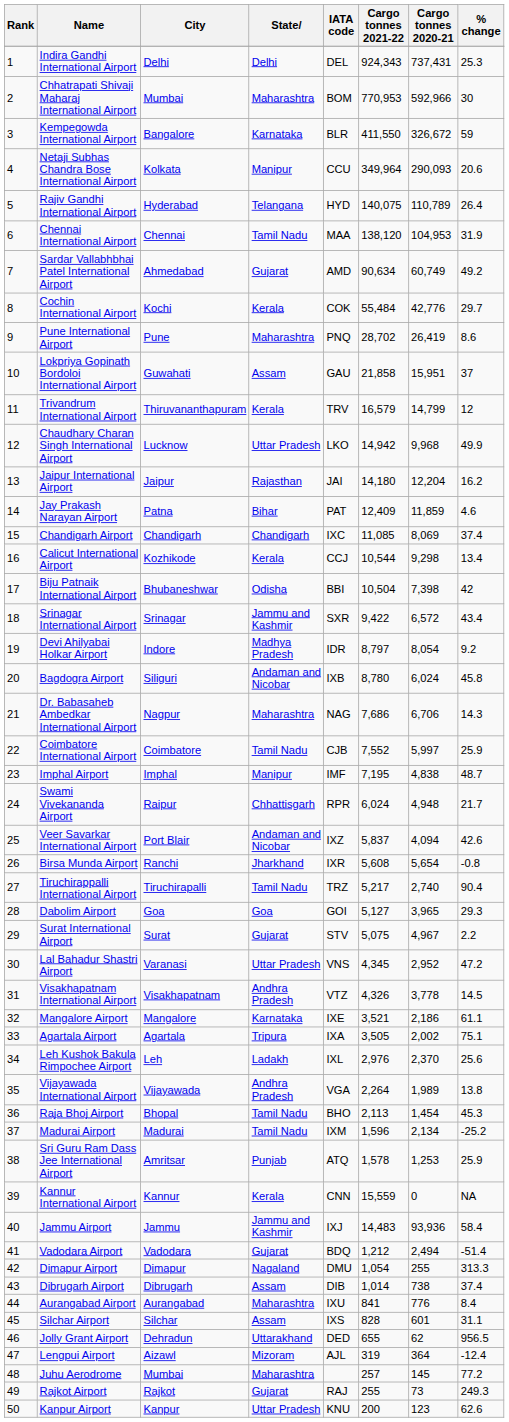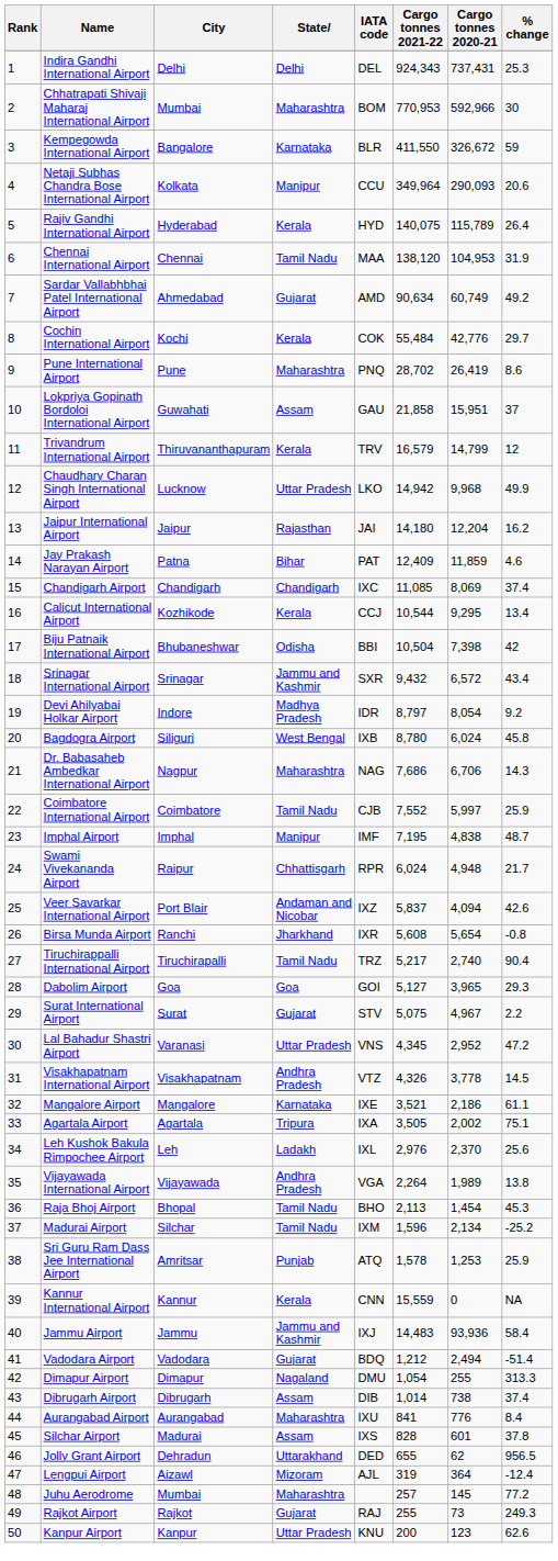 <table class="wikitable sortable" style="border-collapse:collapse; text-align:left; font-size:85%">
 <tr>
 <th>Rank</th>
 <th>Name</th>
 <th>City</th>
 <th>State/</th>
 <th>IATA code</th>
 <th>Cargo tonnes<br> 2021-22</th>
 <th>Cargo tonnes<br> 2020-21</th>
 <th>% change</th>
 </tr>
 <tr>
 </tr>
 <tr>
 <td>1</td>
 <td><a href='#'>Indira Gandhi International Airport</a></td>
 <td><a href='#'>Delhi</a></td>
 <td><a href='#'>Delhi</a></td>
 <td>DEL</td>
 <td>924,343</td>
 <td>737,431</td>
 <td>25.3</td>
 </tr>
 <tr>
 <td>2</td>
 <td><a href='#'>Chhatrapati Shivaji Maharaj International Airport</a></td>
 <td><a href='#'>Mumbai</a></td>
 <td><a href='#'>Maharashtra</a></td>
 <td>BOM</td>
 <td>770,953</td>
 <td>592,966</td>
 <td>30</td>
 </tr>
 <tr>
 <td>3</td>
 <td><a href='#'>Kempegowda International Airport</a></td>
 <td><a href='#'>Bangalore</a></td>
 <td><a href='#'>Karnataka</a></td>
 <td>BLR</td>
 <td>411,550</td>
 <td>326,672</td>
 <td>59</td>
 </tr>
 <tr>
 <td>4</td>
 <td><a href='#'>Netaji Subhas Chandra Bose International Airport</a></td>
 <td><a href='#'>Kolkata</a></td>
 <td><a href='#'>Manipur</a></td>
 <td>CCU</td>
 <td>349,964</td>
 <td>290,093</td>
 <td>20.6</td>
 </tr>
 <tr>
 <td>5</td>
 <td><a href='#'>Rajiv Gandhi International Airport</a></td>
 <td><a href='#'>Hyderabad</a></td>
-<td><a href='#'>Telangana</a></td>
+<td><a href='#'>Kerala</a></td>
 <td>HYD</td>
 <td>140,075</td>
-<td>110,789</td>
+<td>115,789</td>
 <td>26.4</td>
 </tr>
 <tr>
 <td>6</td>
 <td><a href='#'>Chennai International Airport</a></td>
 <td><a href='#'>Chennai</a></td>
 <td><a href='#'>Tamil Nadu</a></td>
 <td>MAA</td>
 <td>138,120</td>
 <td>104,953</td>
 <td>31.9</td>
 </tr>
 <tr>
 <td>7</td>
 <td><a href='#'>Sardar Vallabhbhai Patel International Airport</a></td>
 <td><a href='#'>Ahmedabad</a></td>
 <td><a href='#'>Gujarat</a></td>
 <td>AMD</td>
 <td>90,634</td>
 <td>60,749</td>
 <td>49.2</td>
 </tr>
 <tr>
 <td>8</td>
 <td><a href='#'>Cochin International Airport</a></td>
 <td><a href='#'>Kochi</a></td>
 <td><a href='#'>Kerala</a></td>
 <td>COK</td>
 <td>55,484</td>
 <td>42,776</td>
 <td>29.7</td>
 </tr>
 <tr>
 <td>9</td>
 <td><a href='#'>Pune International Airport</a></td>
 <td><a href='#'>Pune</a></td>
 <td><a href='#'>Maharashtra</a></td>
 <td>PNQ</td>
 <td>28,702</td>
 <td>26,419</td>
 <td>8.6</td>
 </tr>
 <tr>
 <td>10</td>
 <td><a href='#'>Lokpriya Gopinath Bordoloi International Airport</a></td>
 <td><a href='#'>Guwahati</a></td>
 <td><a href='#'>Assam</a></td>
 <td>GAU</td>
 <td>21,858</td>
 <td>15,951</td>
 <td>37</td>
 </tr>
 <tr>
 <td>11</td>
 <td><a href='#'>Trivandrum International Airport</a></td>
 <td><a href='#'>Thiruvananthapuram</a></td>
 <td><a href='#'>Kerala</a></td>
 <td>TRV</td>
 <td>16,579</td>
 <td>14,799</td>
 <td>12</td>
 </tr>
 <tr>
 <td>12</td>
 <td><a href='#'>Chaudhary Charan Singh International Airport</a></td>
 <td><a href='#'>Lucknow</a></td>
 <td><a href='#'>Uttar Pradesh</a></td>
 <td>LKO</td>
 <td>14,942</td>
 <td>9,968</td>
 <td>49.9</td>
 </tr>
 <tr>
 <td>13</td>
 <td><a href='#'>Jaipur International Airport</a></td>
 <td><a href='#'>Jaipur</a></td>
 <td><a href='#'>Rajasthan</a></td>
 <td>JAI</td>
 <td>14,180</td>
 <td>12,204</td>
 <td>16.2</td>
 </tr>
 <tr>
 <td>14</td>
 <td><a href='#'>Jay Prakash Narayan Airport</a></td>
 <td><a href='#'>Patna</a></td>
 <td><a href='#'>Bihar</a></td>
 <td>PAT</td>
 <td>12,409</td>
 <td>11,859</td>
 <td>4.6</td>
 </tr>
 <tr>
 <td>15</td>
 <td><a href='#'>Chandigarh Airport</a></td>
 <td><a href='#'>Chandigarh</a></td>
 <td><a href='#'>Chandigarh</a></td>
 <td>IXC</td>
 <td>11,085</td>
 <td>8,069</td>
 <td>37.4</td>
 </tr>
 <tr>
 <td>16</td>
 <td><a href='#'>Calicut International Airport</a></td>
 <td><a href='#'>Kozhikode</a></td>
 <td><a href='#'>Kerala</a></td>
 <td>CCJ</td>
 <td>10,544</td>
-<td>9,298</td>
+<td>9,295</td>
 <td>13.4</td>
 </tr>
 <tr>
 <td>17</td>
 <td><a href='#'>Biju Patnaik International Airport</a></td>
 <td><a href='#'>Bhubaneshwar</a></td>
 <td><a href='#'>Odisha</a></td>
 <td>BBI</td>
 <td>10,504</td>
 <td>7,398</td>
 <td>42</td>
 </tr>
 <tr>
 <td>18</td>
 <td><a href='#'>Srinagar International Airport</a></td>
 <td><a href='#'>Srinagar</a></td>
 <td><a href='#'>Jammu and Kashmir</a></td>
 <td>SXR</td>
-<td>9,422</td>
+<td>9,432</td>
 <td>6,572</td>
 <td>43.4</td>
 </tr>
 <tr>
 <td>19</td>
 <td><a href='#'>Devi Ahilyabai Holkar Airport</a></td>
 <td><a href='#'>Indore</a></td>
 <td><a href='#'>Madhya Pradesh</a></td>
 <td>IDR</td>
 <td>8,797</td>
 <td>8,054</td>
 <td>9.2</td>
 </tr>
 <tr>
 <td>20</td>
 <td><a href='#'>Bagdogra Airport</a></td>
 <td><a href='#'>Siliguri</a></td>
-<td><a href='#'>Andaman and Nicobar</a></td>
+<td><a href='#'>West Bengal</a></td>
 <td>IXB</td>
 <td>8,780</td>
 <td>6,024</td>
 <td>45.8</td>
 </tr>
 <tr>
 <td>21</td>
 <td><a href='#'>Dr. Babasaheb Ambedkar International Airport</a></td>
 <td><a href='#'>Nagpur</a></td>
 <td><a href='#'>Maharashtra</a></td>
 <td>NAG</td>
 <td>7,686</td>
 <td>6,706</td>
 <td>14.3</td>
 </tr>
 <tr>
 <td>22</td>
 <td><a href='#'>Coimbatore International Airport</a></td>
 <td><a href='#'>Coimbatore</a></td>
 <td><a href='#'>Tamil Nadu</a></td>
 <td>CJB</td>
 <td>7,552</td>
 <td>5,997</td>
 <td>25.9</td>
 </tr>
 <tr>
 <td>23</td>
 <td><a href='#'>Imphal Airport</a></td>
 <td><a href='#'>Imphal</a></td>
 <td><a href='#'>Manipur</a></td>
 <td>IMF</td>
 <td>7,195</td>
 <td>4,838</td>
 <td>48.7</td>
 </tr>
 <tr>
 <td>24</td>
 <td><a href='#'>Swami Vivekananda Airport</a></td>
 <td><a href='#'>Raipur</a></td>
 <td><a href='#'>Chhattisgarh</a></td>
 <td>RPR</td>
 <td>6,024</td>
 <td>4,948</td>
 <td>21.7</td>
 </tr>
 <tr>
 <td>25</td>
 <td><a href='#'>Veer Savarkar International Airport</a></td>
 <td><a href='#'>Port Blair</a></td>
 <td><a href='#'>Andaman and Nicobar</a></td>
 <td>IXZ</td>
 <td>5,837</td>
 <td>4,094</td>
 <td>42.6</td>
 </tr>
 <tr>
 <td>26</td>
 <td><a href='#'>Birsa Munda Airport</a></td>
 <td><a href='#'>Ranchi</a></td>
 <td><a href='#'>Jharkhand</a></td>
 <td>IXR</td>
 <td>5,608</td>
 <td>5,654</td>
 <td>-0.8</td>
 </tr>
 <tr>
 <td>27</td>
 <td><a href='#'>Tiruchirappalli International Airport</a></td>
 <td><a href='#'>Tiruchirapalli</a></td>
 <td><a href='#'>Tamil Nadu</a></td>
 <td>TRZ</td>
 <td>5,217</td>
 <td>2,740</td>
 <td>90.4</td>
 </tr>
 <tr>
 <td>28</td>
 <td><a href='#'>Dabolim Airport</a></td>
 <td><a href='#'>Goa</a></td>
 <td><a href='#'>Goa</a></td>
 <td>GOI</td>
 <td>5,127</td>
 <td>3,965</td>
 <td>29.3</td>
 </tr>
 <tr>
 <td>29</td>
 <td><a href='#'>Surat International Airport</a></td>
 <td><a href='#'>Surat</a></td>
 <td><a href='#'>Gujarat</a></td>
 <td>STV</td>
 <td>5,075</td>
 <td>4,967</td>
 <td>2.2</td>
 </tr>
 <tr>
 <td>30</td>
 <td><a href='#'>Lal Bahadur Shastri Airport</a></td>
 <td><a href='#'>Varanasi</a></td>
 <td><a href='#'>Uttar Pradesh</a></td>
 <td>VNS</td>
 <td>4,345</td>
 <td>2,952</td>
 <td>47.2</td>
 </tr>
 <tr>
 <td>31</td>
 <td><a href='#'>Visakhapatnam International Airport</a></td>
 <td><a href='#'>Visakhapatnam</a></td>
 <td><a href='#'>Andhra Pradesh</a></td>
 <td>VTZ</td>
 <td>4,326</td>
 <td>3,778</td>
 <td>14.5</td>
 </tr>
 <tr>
 <td>32</td>
 <td><a href='#'>Mangalore Airport</a></td>
 <td><a href='#'>Mangalore</a></td>
 <td><a href='#'>Karnataka</a></td>
 <td>IXE</td>
 <td>3,521</td>
 <td>2,186</td>
 <td>61.1</td>
 </tr>
 <tr>
 <td>33</td>
 <td><a href='#'>Agartala Airport</a></td>
 <td><a href='#'>Agartala</a></td>
 <td><a href='#'>Tripura</a></td>
 <td>IXA</td>
 <td>3,505</td>
 <td>2,002</td>
 <td>75.1</td>
 </tr>
 <tr>
 <td>34</td>
 <td><a href='#'>Leh Kushok Bakula Rimpochee Airport</a></td>
 <td><a href='#'>Leh</a></td>
 <td><a href='#'>Ladakh</a></td>
 <td>IXL</td>
 <td>2,976</td>
 <td>2,370</td>
 <td>25.6</td>
 </tr>
 <tr>
 <td>35</td>
 <td><a href='#'>Vijayawada International Airport</a></td>
 <td><a href='#'>Vijayawada</a></td>
 <td><a href='#'>Andhra Pradesh</a></td>
 <td>VGA</td>
 <td>2,264</td>
 <td>1,989</td>
 <td>13.8</td>
 </tr>
 <tr>
 <td>36</td>
 <td><a href='#'>Raja Bhoj Airport</a></td>
 <td><a href='#'>Bhopal</a></td>
 <td><a href='#'>Tamil Nadu</a></td>
 <td>BHO</td>
 <td>2,113</td>
 <td>1,454</td>
 <td>45.3</td>
 </tr>
 <tr>
 <td>37</td>
 <td><a href='#'>Madurai Airport</a></td>
-<td><a href='#'>Madurai</a></td>
+<td><a href='#'>Silchar</a></td>
 <td><a href='#'>Tamil Nadu</a></td>
 <td>IXM</td>
 <td>1,596</td>
 <td>2,134</td>
 <td>-25.2</td>
 </tr>
 <tr>
 <td>38</td>
 <td><a href='#'>Sri Guru Ram Dass Jee International Airport</a></td>
 <td><a href='#'>Amritsar</a></td>
 <td><a href='#'>Punjab</a></td>
 <td>ATQ</td>
 <td>1,578</td>
 <td>1,253</td>
 <td>25.9</td>
 </tr>
 <tr>
 <td>39</td>
 <td><a href='#'>Kannur International Airport</a></td>
 <td><a href='#'>Kannur</a></td>
 <td><a href='#'>Kerala</a></td>
 <td>CNN</td>
 <td>15,559</td>
 <td>0</td>
 <td>NA</td>
 </tr>
 <tr>
 <td>40</td>
 <td><a href='#'>Jammu Airport</a></td>
 <td><a href='#'>Jammu</a></td>
 <td><a href='#'>Jammu and Kashmir</a></td>
 <td>IXJ</td>
 <td>14,483</td>
 <td>93,936</td>
 <td>58.4</td>
 </tr>
 <tr>
 <td>41</td>
 <td><a href='#'>Vadodara Airport</a></td>
 <td><a href='#'>Vadodara</a></td>
 <td><a href='#'>Gujarat</a></td>
 <td>BDQ</td>
 <td>1,212</td>
 <td>2,494</td>
 <td>-51.4</td>
 </tr>
 <tr>
 <td>42</td>
 <td><a href='#'>Dimapur Airport</a></td>
 <td><a href='#'>Dimapur</a></td>
 <td><a href='#'>Nagaland</a></td>
 <td>DMU</td>
 <td>1,054</td>
 <td>255</td>
 <td>313.3</td>
 </tr>
 <tr>
 <td>43</td>
 <td><a href='#'>Dibrugarh Airport</a></td>
 <td><a href='#'>Dibrugarh</a></td>
 <td><a href='#'>Assam</a></td>
 <td>DIB</td>
 <td>1,014</td>
 <td>738</td>
 <td>37.4</td>
 </tr>
 <tr>
 <td>44</td>
 <td><a href='#'>Aurangabad Airport</a></td>
 <td><a href='#'>Aurangabad</a></td>
 <td><a href='#'>Maharashtra</a></td>
 <td>IXU</td>
 <td>841</td>
 <td>776</td>
 <td>8.4</td>
 </tr>
 <tr>
 <td>45</td>
 <td><a href='#'>Silchar Airport</a></td>
-<td><a href='#'>Silchar</a></td>
+<td><a href='#'>Madurai</a></td>
 <td><a href='#'>Assam</a></td>
 <td>IXS</td>
 <td>828</td>
 <td>601</td>
-<td>31.1</td>
+<td>37.8</td>
 </tr>
 <tr>
 <td>46</td>
 <td><a href='#'>Jolly Grant Airport</a></td>
 <td><a href='#'>Dehradun</a></td>
 <td><a href='#'>Uttarakhand</a></td>
 <td>DED</td>
 <td>655</td>
 <td>62</td>
 <td>956.5</td>
 </tr>
 <tr>
 <td>47</td>
 <td><a href='#'>Lengpui Airport</a></td>
 <td><a href='#'>Aizawl</a></td>
 <td><a href='#'>Mizoram</a></td>
 <td>AJL</td>
 <td>319</td>
 <td>364</td>
 <td>-12.4</td>
 </tr>
 <tr>
 <td>48</td>
 <td><a href='#'>Juhu Aerodrome</a></td>
 <td><a href='#'>Mumbai</a></td>
 <td><a href='#'>Maharashtra</a></td>
 <td></td>
 <td>257</td>
 <td>145</td>
 <td>77.2</td>
 </tr>
 <tr>
 <td>49</td>
 <td><a href='#'>Rajkot Airport</a></td>
 <td><a href='#'>Rajkot</a></td>
 <td><a href='#'>Gujarat</a></td>
 <td>RAJ</td>
 <td>255</td>
 <td>73</td>
 <td>249.3</td>
 </tr>
 <tr>
 <td>50</td>
 <td><a href='#'>Kanpur Airport</a></td>
 <td><a href='#'>Kanpur</a></td>
 <td><a href='#'>Uttar Pradesh</a></td>
 <td>KNU</td>
 <td>200</td>
 <td>123</td>
 <td>62.6</td>
 </tr>
 </table>
